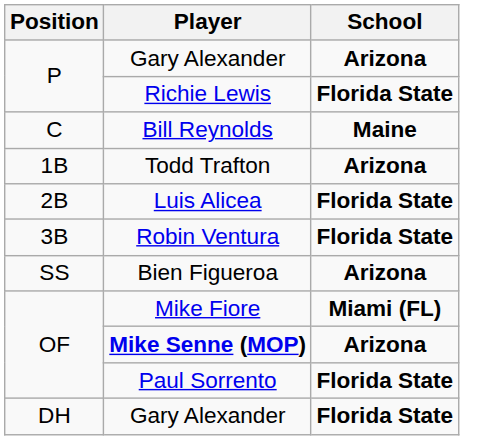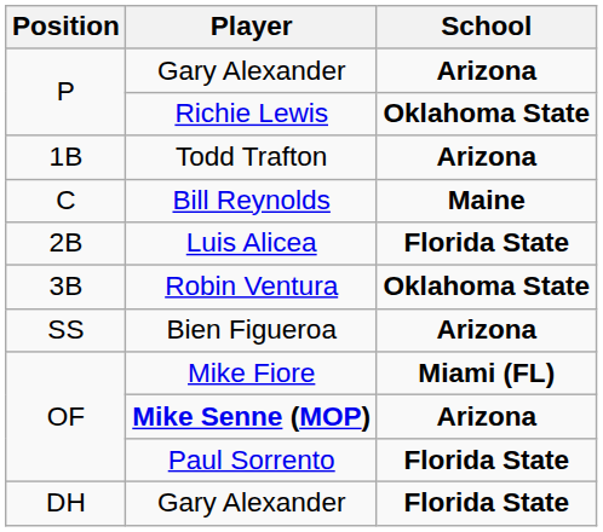 <table class="wikitable" style=text-align:center>
 <tr>
 <th>Position</th>
 <th>Player</th>
 <th>School</th>
 </tr>
 <tr>
 <td rowspan=2>P</td>
 <td>Gary Alexander</td>
 <td style=><strong>Arizona</strong></td>
 </tr>
 <tr>
 <td><a href='#'>Richie Lewis</a></td>
-<td style=><strong>Florida State</strong></td>
+<td style=><strong>Oklahoma State</strong></td>
+</tr>
+<tr>
+<td>1B</td>
+<td>Todd Trafton</td>
+<td style=><strong>Arizona</strong></td>
 </tr>
 <tr>
 <td>C</td>
 <td><a href='#'>Bill Reynolds</a></td>
 <td style=><strong>Maine</strong></td>
-</tr>
-<tr>
-<td>1B</td>
-<td>Todd Trafton</td>
-<td style=><strong>Arizona</strong></td>
 </tr>
 <tr>
 <td>2B</td>
 <td><a href='#'>Luis Alicea</a></td>
 <td style=><strong>Florida State</strong></td>
 </tr>
 <tr>
 <td>3B</td>
 <td><a href='#'>Robin Ventura</a></td>
-<td style=><strong>Florida State</strong></td>
+<td style=><strong>Oklahoma State</strong></td>
 </tr>
 <tr>
 <td>SS</td>
 <td>Bien Figueroa</td>
 <td style=><strong>Arizona</strong></td>
 </tr>
 <tr>
 <td rowspan=3>OF</td>
 <td><a href='#'>Mike Fiore</a></td>
 <td style=><strong>Miami (FL)</strong></td>
 </tr>
 <tr>
 <td><strong><a href='#'>Mike Senne</a> (<a href='#'>MOP</a>)</strong></td>
 <td style=><strong>Arizona</strong></td>
 </tr>
 <tr>
 <td><a href='#'>Paul Sorrento</a></td>
 <td style=><strong>Florida State</strong></td>
 </tr>
 <tr>
 <td>DH</td>
 <td>Gary Alexander</td>
 <td style=><strong>Florida State</strong></td>
 </tr>
 </table>
